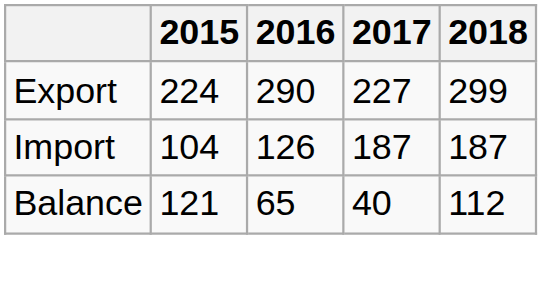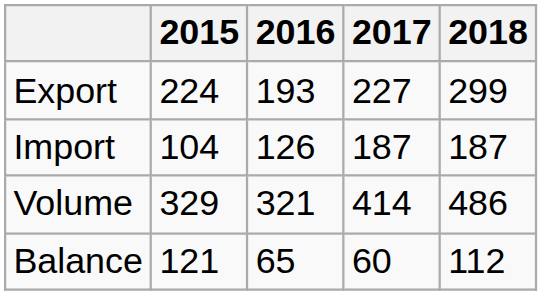 <table class="wikitable sortable">
 <tr>
 <th></th>
 <th>2015</th>
 <th>2016</th>
 <th>2017</th>
 <th>2018</th>
 </tr>
 <tr>
 <td>Export</td>
 <td>224</td>
-<td>290</td>
+<td>193</td>
 <td>227</td>
 <td>299</td>
 </tr>
 <tr>
 <td>Import</td>
 <td>104</td>
 <td>126</td>
 <td>187</td>
 <td>187</td>
 </tr>
 <tr>
+<td>Volume</td>
+<td>329</td>
+<td>321</td>
+<td>414</td>
+<td>486</td>
+</tr>
+<tr>
 <td>Balance</td>
 <td>121</td>
 <td>65</td>
-<td>40</td>
+<td>60</td>
 <td>112</td>
 </tr>
 </table>
